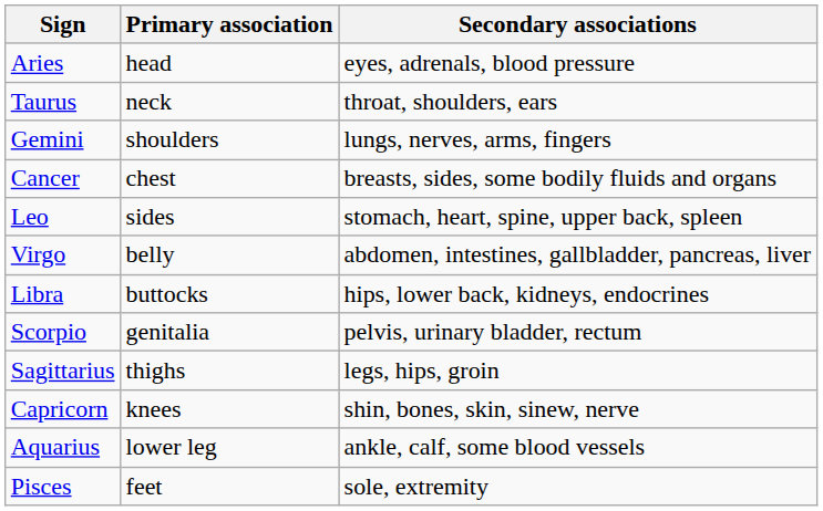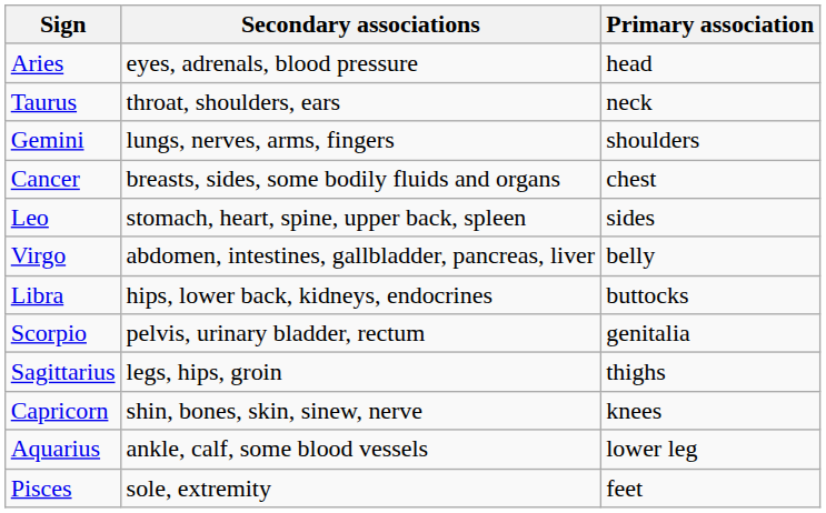 <table class="wikitable">
 <tr>
 <th>Sign</th>
+<th>Secondary associations</th>
 <th>Primary association</th>
-<th>Secondary associations</th>
 </tr>
 <tr>
 <td><a href='#'>Aries</a></td>
+<td>eyes, adrenals, blood pressure</td>
 <td>head</td>
-<td>eyes, adrenals, blood pressure</td>
 </tr>
 <tr>
 <td><a href='#'>Taurus</a></td>
+<td>throat, shoulders, ears</td>
 <td>neck</td>
-<td>throat, shoulders, ears</td>
 </tr>
 <tr>
 <td><a href='#'>Gemini</a></td>
+<td>lungs, nerves, arms, fingers</td>
 <td>shoulders</td>
-<td>lungs, nerves, arms, fingers</td>
 </tr>
 <tr>
 <td><a href='#'>Cancer</a></td>
+<td>breasts, sides, some bodily fluids and organs</td>
 <td>chest</td>
-<td>breasts, sides, some bodily fluids and organs</td>
 </tr>
 <tr>
 <td><a href='#'>Leo</a></td>
+<td>stomach, heart, spine, upper back, spleen</td>
 <td>sides</td>
-<td>stomach, heart, spine, upper back, spleen</td>
 </tr>
 <tr>
 <td><a href='#'>Virgo</a></td>
+<td>abdomen, intestines, gallbladder, pancreas, liver</td>
 <td>belly</td>
-<td>abdomen, intestines, gallbladder, pancreas, liver</td>
 </tr>
 <tr>
 <td><a href='#'>Libra</a></td>
+<td>hips, lower back, kidneys, endocrines</td>
 <td>buttocks</td>
-<td>hips, lower back, kidneys, endocrines</td>
 </tr>
 <tr>
 <td><a href='#'>Scorpio</a></td>
+<td>pelvis, urinary bladder, rectum</td>
 <td>genitalia</td>
-<td>pelvis, urinary bladder, rectum</td>
 </tr>
 <tr>
 <td><a href='#'>Sagittarius</a></td>
+<td>legs, hips, groin</td>
 <td>thighs</td>
-<td>legs, hips, groin</td>
 </tr>
 <tr>
 <td><a href='#'>Capricorn</a></td>
+<td>shin, bones, skin, sinew, nerve</td>
 <td>knees</td>
-<td>shin, bones, skin, sinew, nerve</td>
 </tr>
 <tr>
 <td><a href='#'>Aquarius</a></td>
+<td>ankle, calf, some blood vessels</td>
 <td>lower leg</td>
-<td>ankle, calf, some blood vessels</td>
 </tr>
 <tr>
 <td><a href='#'>Pisces</a></td>
+<td>sole, extremity</td>
 <td>feet</td>
-<td>sole, extremity</td>
 </tr>
 </table>
